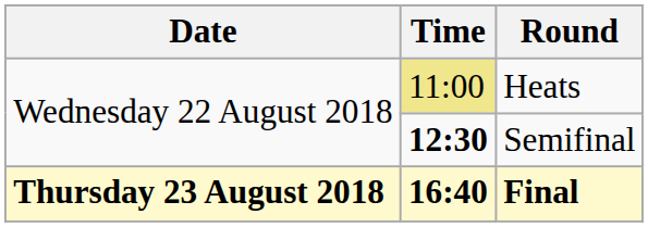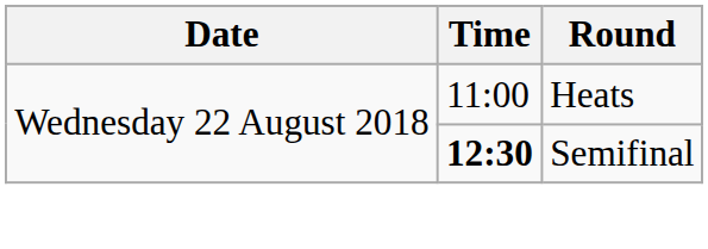 <table class="wikitable">
 <tr>
 <th>Date</th>
 <th>Time</th>
 <th>Round</th>
 </tr>
 <tr>
 <td rowspan=2>Wednesday 22 August 2018</td>
-<td style="background: khaki;">11:00</td>
+<td>11:00</td>
 <td>Heats</td>
 </tr>
 <tr>
 <td><strong>12:30</strong></td>
 <td>Semifinal</td>
 </tr>
-<tr>
-<td style=background:lemonchiffon><strong>Thursday 23 August 2018</strong></td>
-<td style=background:lemonchiffon><strong>16:40</strong></td>
-<td style=background:lemonchiffon><strong>Final</strong></td>
-</tr>
 </table>
